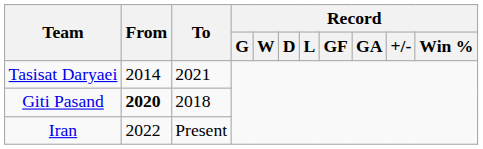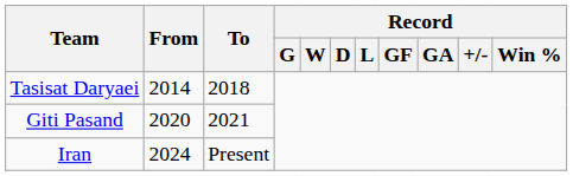 <table class="wikitable" style="text-align: center">
 <tr>
 <th rowspan=2>Team</th>
 <th rowspan=2>From</th>
 <th rowspan=2>To</th>
 <th colspan=8>Record</th>
 </tr>
 <tr>
 <th>G</th>
 <th>W</th>
 <th>D</th>
 <th>L</th>
 <th>GF</th>
 <th>GA</th>
 <th>+/-</th>
 <th>Win %</th>
 </tr>
 <tr>
 <td><a href='#'>Tasisat Daryaei</a></td>
 <td align="left">2014</td>
+<td align="left">2018<br></td>
+</tr>
+<tr>
+<td><a href='#'>Giti Pasand</a></td>
+<td align="left">2020</td>
 <td align="left">2021<br></td>
 </tr>
 <tr>
-<td><a href='#'>Giti Pasand</a></td>
-<td align="left"><strong>2020</strong></td>
-<td align="left">2018<br></td>
-</tr>
-<tr>
 <td><a href='#'>Iran</a></td>
-<td align="left">2022</td>
+<td align="left">2024</td>
 <td align="left">Present<br></td>
 </tr>
 </table>
